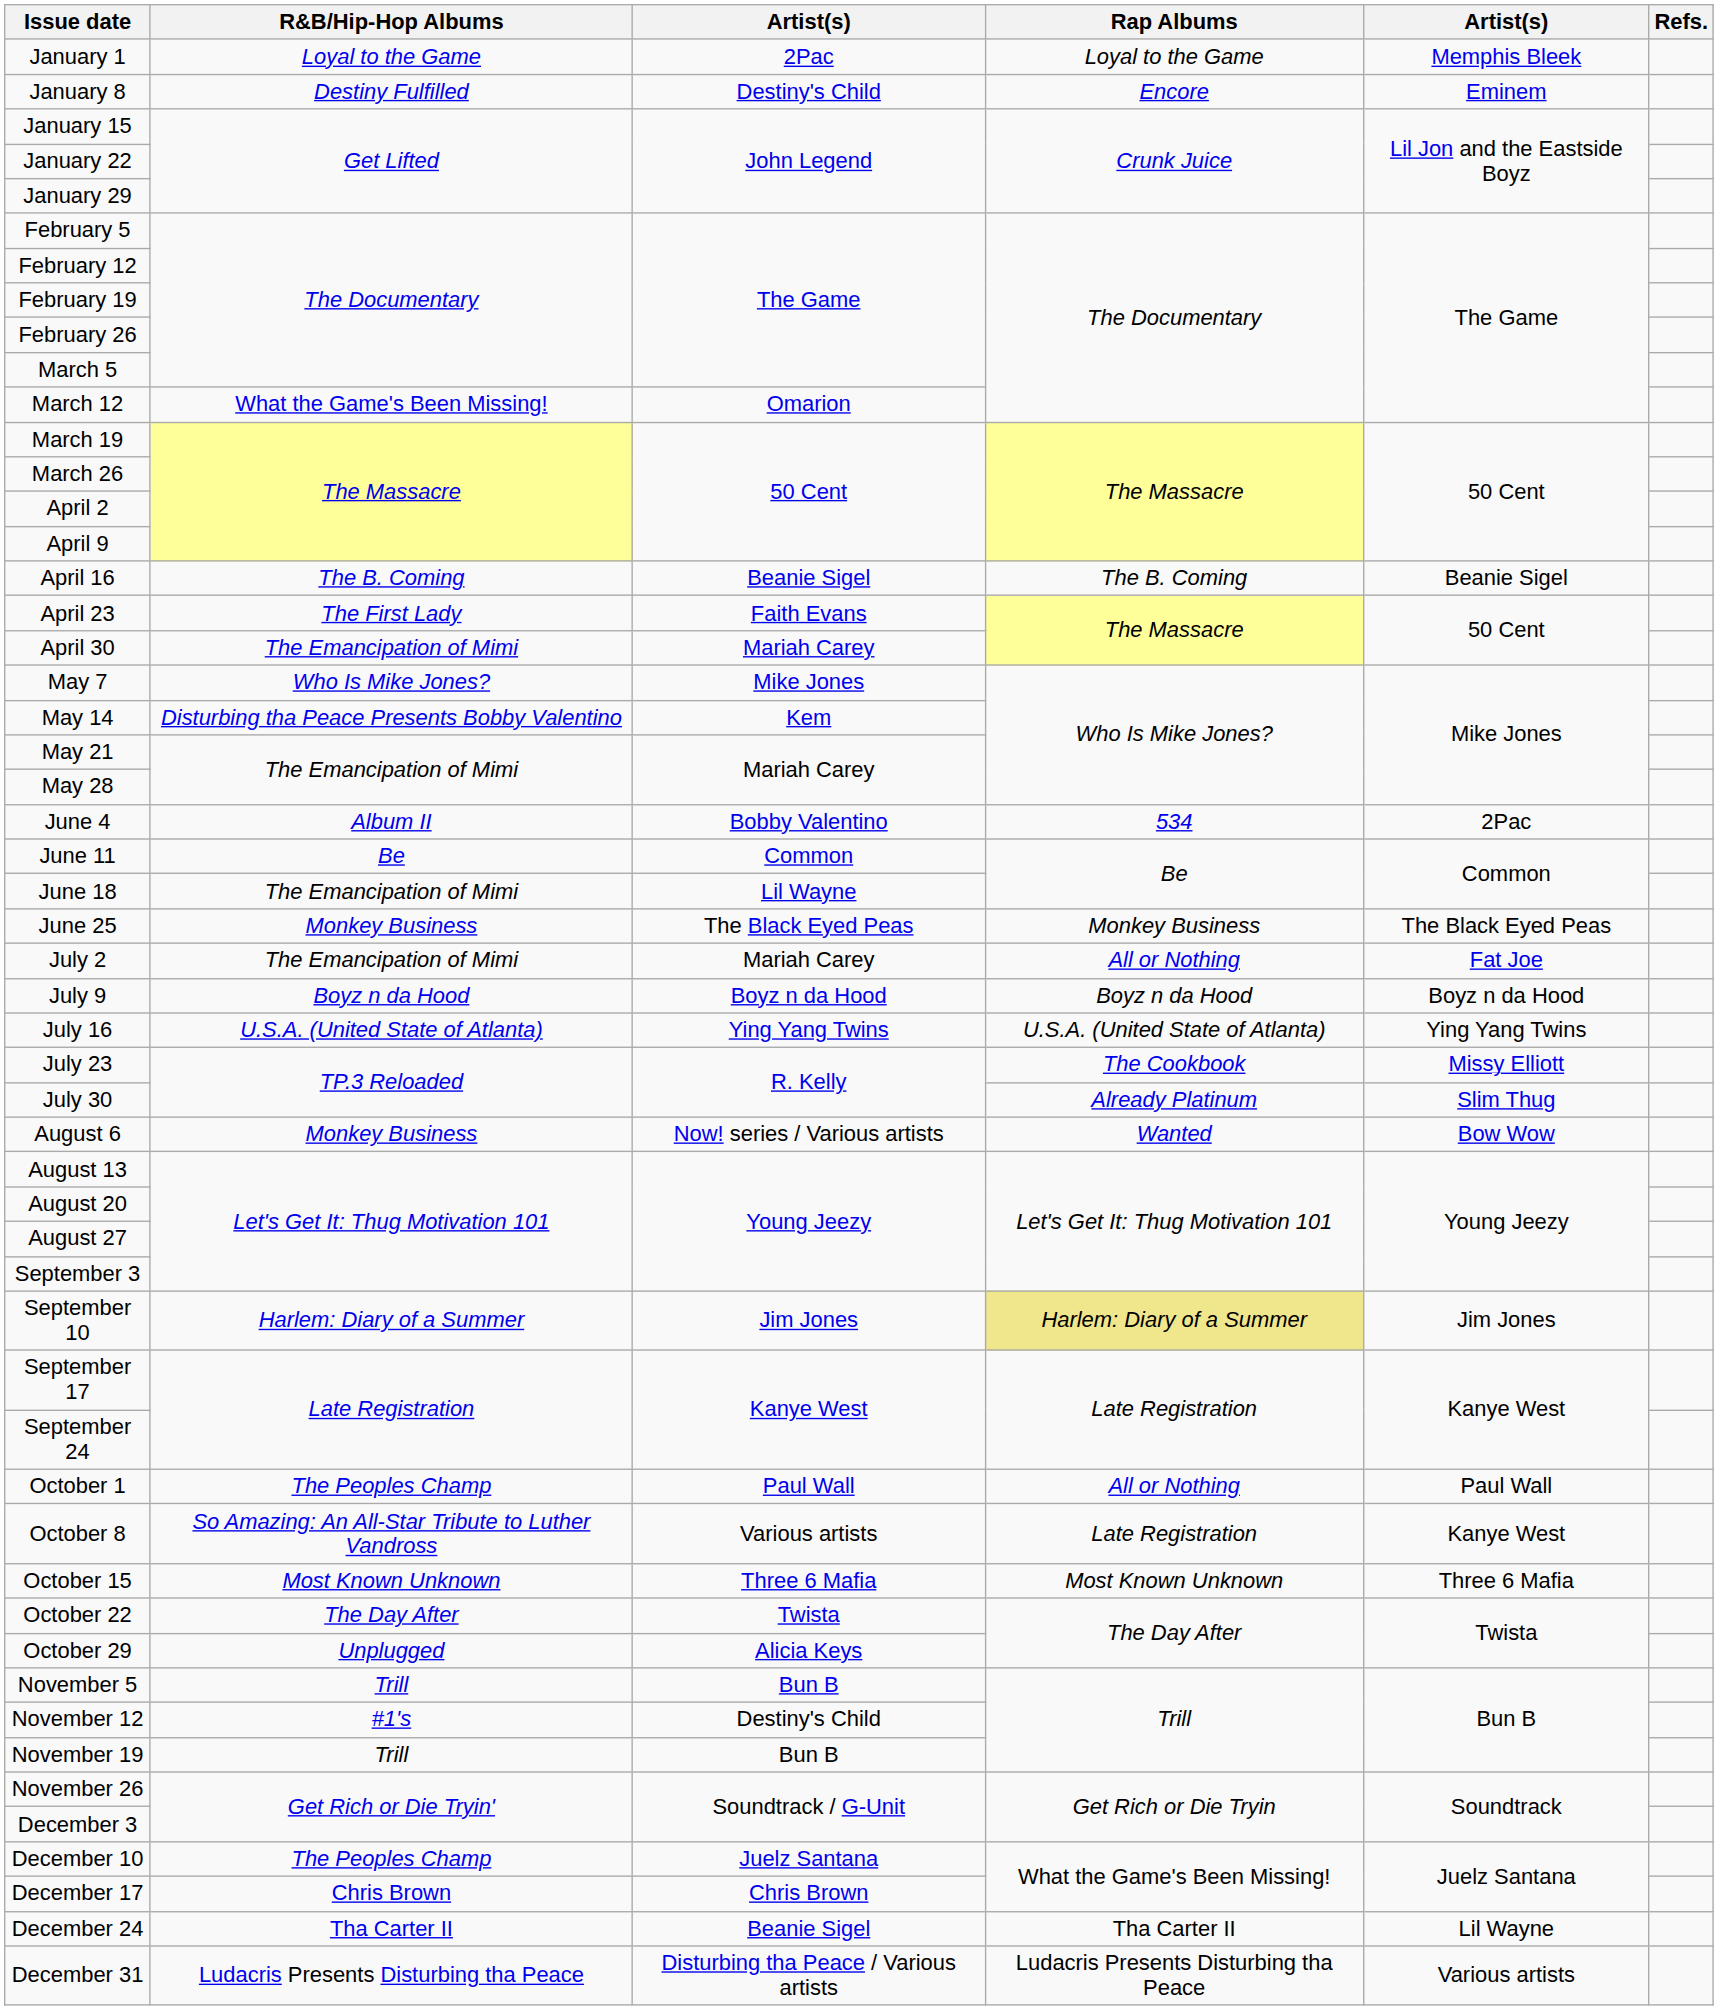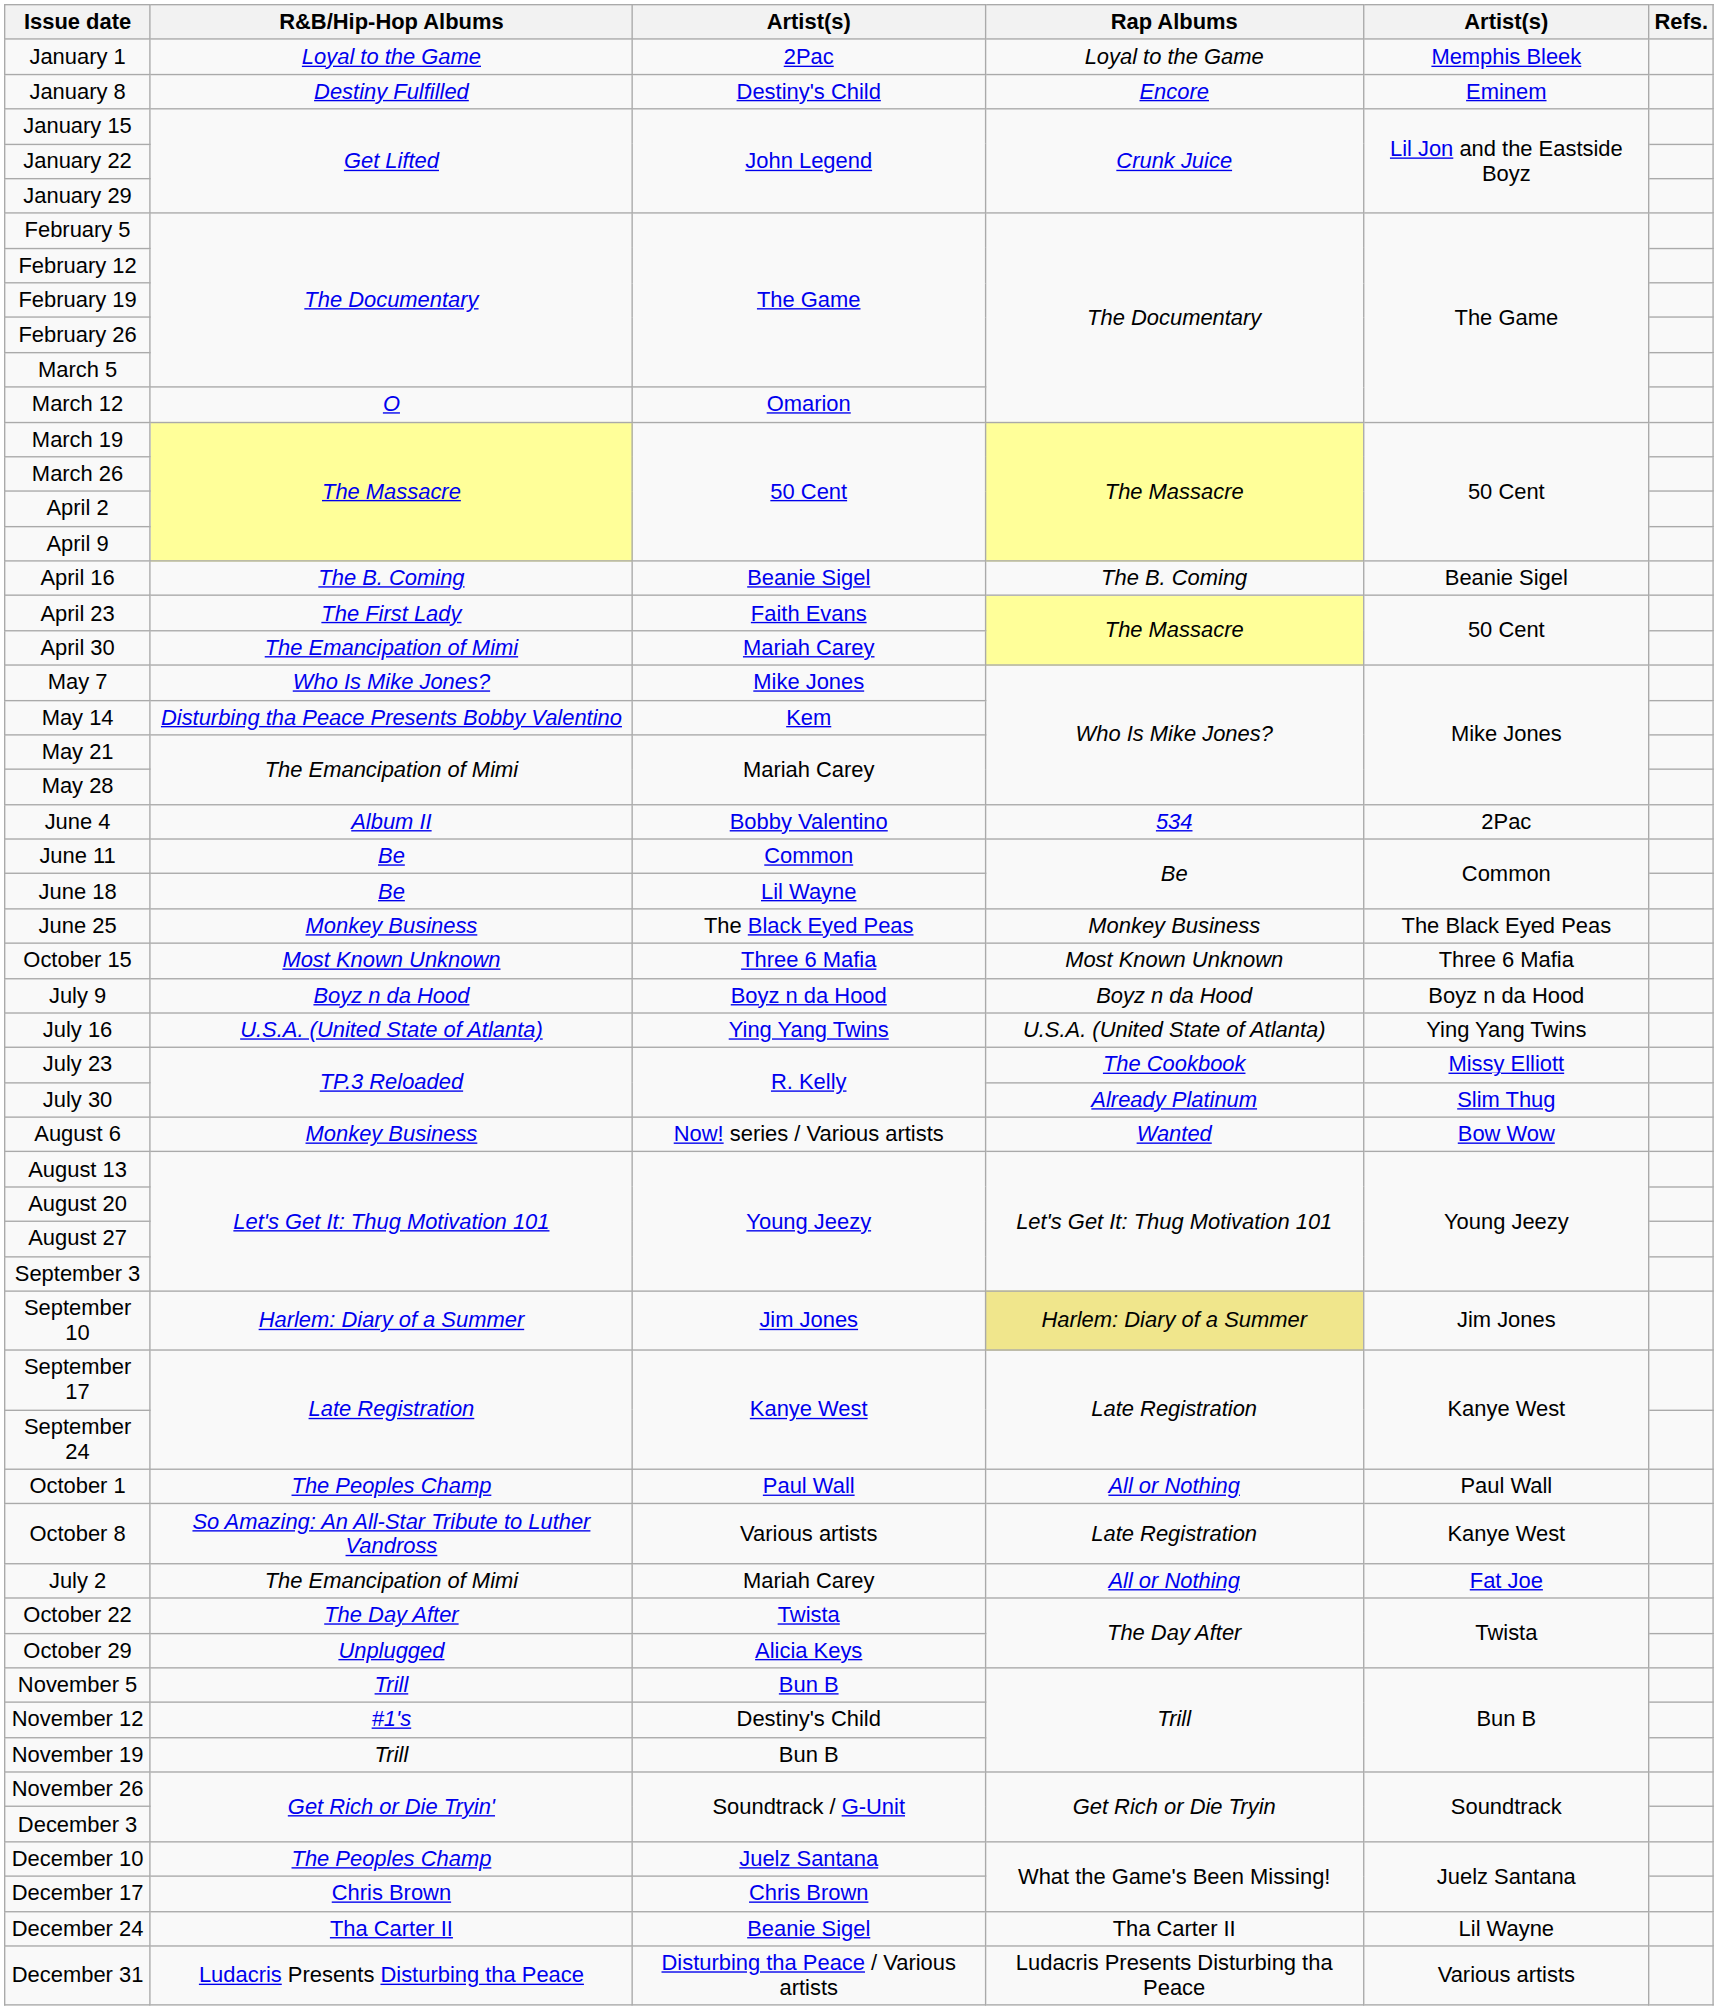 <table class="wikitable" style="text-align: center;">
 <tr>
 <th>Issue date</th>
 <th>R&B/Hip-Hop Albums</th>
 <th>Artist(s)</th>
 <th>Rap Albums</th>
 <th>Artist(s)</th>
 <th>Refs.</th>
 </tr>
 <tr>
 <td>January 1</td>
 <td><em><a href='#'>Loyal to the Game</a></em></td>
 <td><a href='#'>2Pac</a></td>
 <td><em>Loyal to the Game</em></td>
 <td><a href='#'>Memphis Bleek</a></td>
 <td></td>
 </tr>
 <tr>
 <td>January 8</td>
 <td><em><a href='#'>Destiny Fulfilled</a></em></td>
 <td><a href='#'>Destiny's Child</a></td>
 <td><em><a href='#'>Encore</a></em></td>
 <td><a href='#'>Eminem</a></td>
 <td></td>
 </tr>
 <tr>
 <td>January 15</td>
 <td rowspan="3"><em><a href='#'>Get Lifted</a></em></td>
 <td rowspan="3"><a href='#'>John Legend</a></td>
 <td rowspan="3"><em><a href='#'>Crunk Juice</a></em></td>
 <td rowspan="3"><a href='#'>Lil Jon</a> and the Eastside Boyz</td>
 <td></td>
 </tr>
 <tr>
 <td>January 22</td>
 <td></td>
 </tr>
 <tr>
 <td>January 29</td>
 <td></td>
 </tr>
 <tr>
 <td>February 5</td>
 <td rowspan="5"><em><a href='#'>The Documentary</a></em></td>
 <td rowspan="5"><a href='#'>The Game</a></td>
 <td rowspan="6"><em>The Documentary</em></td>
 <td rowspan="6">The Game</td>
 <td></td>
 </tr>
 <tr>
 <td>February 12</td>
 <td></td>
 </tr>
 <tr>
 <td>February 19</td>
 <td></td>
 </tr>
 <tr>
 <td>February 26</td>
 <td></td>
 </tr>
 <tr>
 <td>March 5</td>
 <td></td>
 </tr>
 <tr>
 <td>March 12</td>
-<td></em><a href='#'>What the Game's Been Missing!</a><em></td>
+<td><em><a href='#'>O</a></em></td>
 <td><a href='#'>Omarion</a></td>
 <td></td>
 </tr>
 <tr>
 <td>March 19</td>
 <td rowspan="4" bgcolor=#FFFF99><em><a href='#'>The Massacre</a></em> </td>
 <td rowspan="4"><a href='#'>50 Cent</a></td>
 <td rowspan="4" bgcolor=#FFFF99><em>The Massacre</em> </td>
 <td rowspan="4">50 Cent</td>
 <td></td>
 </tr>
 <tr>
 <td>March 26</td>
 <td></td>
 </tr>
 <tr>
 <td>April 2</td>
 <td></td>
 </tr>
 <tr>
 <td>April 9</td>
 <td></td>
 </tr>
 <tr>
 <td>April 16</td>
 <td><em><a href='#'>The B. Coming</a></em></td>
 <td><a href='#'>Beanie Sigel</a></td>
 <td><em>The B. Coming</em></td>
 <td>Beanie Sigel</td>
 <td></td>
 </tr>
 <tr>
 <td>April 23</td>
 <td><em><a href='#'>The First Lady</a></em></td>
 <td><a href='#'>Faith Evans</a></td>
 <td rowspan="2" bgcolor=#FFFF99><em>The Massacre</em> </td>
 <td rowspan="2">50 Cent</td>
 <td></td>
 </tr>
 <tr>
 <td>April 30</td>
 <td><em><a href='#'>The Emancipation of Mimi</a></em></td>
 <td><a href='#'>Mariah Carey</a></td>
 <td></td>
 </tr>
 <tr>
 <td>May 7</td>
 <td><em><a href='#'>Who Is Mike Jones?</a></em></td>
 <td><a href='#'>Mike Jones</a></td>
 <td rowspan="4"><em>Who Is Mike Jones?</em></td>
 <td rowspan="4">Mike Jones</td>
 <td></td>
 </tr>
 <tr>
 <td>May 14</td>
 <td><em><a href='#'>Disturbing tha Peace Presents Bobby Valentino</a></em></td>
 <td><a href='#'>Kem</a></td>
 <td></td>
 </tr>
 <tr>
 <td>May 21</td>
 <td rowspan="2"><em>The Emancipation of Mimi</em></td>
 <td rowspan="2">Mariah Carey</td>
 <td></td>
 </tr>
 <tr>
 <td>May 28</td>
 <td></td>
 </tr>
 <tr>
 <td>June 4</td>
 <td><em><a href='#'>Album II</a></em></td>
 <td><a href='#'>Bobby Valentino</a></td>
 <td><em><a href='#'>534</a></em></td>
 <td>2Pac</td>
 <td></td>
 </tr>
 <tr>
 <td>June 11</td>
 <td><em><a href='#'>Be</a></em></td>
 <td><a href='#'>Common</a></td>
 <td rowspan="2"><em>Be</em></td>
 <td rowspan="2">Common</td>
 <td></td>
 </tr>
 <tr>
 <td>June 18</td>
-<td><em>The Emancipation of Mimi</em></td>
+<td><em><a href='#'>Be</a></em></td>
 <td><a href='#'>Lil Wayne</a></td>
 <td></td>
 </tr>
 <tr>
 <td>June 25</td>
 <td><em><a href='#'>Monkey Business</a></em></td>
 <td>The <a href='#'>Black Eyed Peas</a></td>
 <td><em>Monkey Business</em></td>
 <td>The Black Eyed Peas</td>
 <td></td>
 </tr>
 <tr>
-<td>July 2</td>
-<td><em>The Emancipation of Mimi</em></td>
-<td>Mariah Carey</td>
-<td><em><a href='#'>All or Nothing</a></em></td>
-<td><a href='#'>Fat Joe</a></td>
+<td>October 15</td>
+<td><em><a href='#'>Most Known Unknown</a></em></td>
+<td><a href='#'>Three 6 Mafia</a></td>
+<td><em>Most Known Unknown</em></td>
+<td>Three 6 Mafia</td>
 <td></td>
 </tr>
 <tr>
 <td>July 9</td>
 <td><em><a href='#'>Boyz n da Hood</a></em></td>
 <td><a href='#'>Boyz n da Hood</a></td>
 <td><em>Boyz n da Hood</em></td>
 <td>Boyz n da Hood</td>
 <td></td>
 </tr>
 <tr>
 <td>July 16</td>
 <td><em><a href='#'>U.S.A. (United State of Atlanta)</a></em></td>
 <td><a href='#'>Ying Yang Twins</a></td>
 <td><em>U.S.A. (United State of Atlanta)</em></td>
 <td>Ying Yang Twins</td>
 <td></td>
 </tr>
 <tr>
 <td>July 23</td>
 <td rowspan="2"><em><a href='#'>TP.3 Reloaded</a></em></td>
 <td rowspan="2"><a href='#'>R. Kelly</a></td>
 <td><em><a href='#'>The Cookbook</a></em></td>
 <td><a href='#'>Missy Elliott</a></td>
 <td></td>
 </tr>
 <tr>
 <td>July 30</td>
 <td><em><a href='#'>Already Platinum</a></em></td>
 <td><a href='#'>Slim Thug</a></td>
 <td></td>
 </tr>
 <tr>
 <td>August 6</td>
 <td><em><a href='#'>Monkey Business</a></em></td>
 <td><a href='#'>Now!</a> series / Various artists</td>
 <td><em><a href='#'>Wanted</a></em></td>
 <td><a href='#'>Bow Wow</a></td>
 <td></td>
 </tr>
 <tr>
 <td>August 13</td>
 <td rowspan="4"><em><a href='#'>Let's Get It: Thug Motivation 101</a></em></td>
 <td rowspan="4"><a href='#'>Young Jeezy</a></td>
 <td rowspan="4"><em>Let's Get It: Thug Motivation 101</em></td>
 <td rowspan="4">Young Jeezy</td>
 <td></td>
 </tr>
 <tr>
 <td>August 20</td>
 <td></td>
 </tr>
 <tr>
 <td>August 27</td>
 <td></td>
 </tr>
 <tr>
 <td>September 3</td>
 <td></td>
 </tr>
 <tr>
 <td>September 10</td>
 <td><em><a href='#'>Harlem: Diary of a Summer</a></em></td>
 <td><a href='#'>Jim Jones</a></td>
 <td style="background: khaki;"><em>Harlem: Diary of a Summer</em></td>
 <td>Jim Jones</td>
 <td></td>
 </tr>
 <tr>
 <td>September 17</td>
 <td rowspan="2"><em><a href='#'>Late Registration</a></em></td>
 <td rowspan="2"><a href='#'>Kanye West</a></td>
 <td rowspan="2"><em>Late Registration</em></td>
 <td rowspan="2">Kanye West</td>
 <td></td>
 </tr>
 <tr>
 <td>September 24</td>
 <td></td>
 </tr>
 <tr>
 <td>October 1</td>
 <td><em><a href='#'>The Peoples Champ</a></em></td>
 <td><a href='#'>Paul Wall</a></td>
 <td><em><a href='#'>All or Nothing</a></em></td>
 <td>Paul Wall</td>
 <td></td>
 </tr>
 <tr>
 <td>October 8</td>
 <td><em><a href='#'>So Amazing: An All-Star Tribute to Luther Vandross</a></em></td>
 <td>Various artists</td>
 <td><em>Late Registration</em></td>
 <td>Kanye West</td>
 <td></td>
 </tr>
 <tr>
-<td>October 15</td>
-<td><em><a href='#'>Most Known Unknown</a></em></td>
-<td><a href='#'>Three 6 Mafia</a></td>
-<td><em>Most Known Unknown</em></td>
-<td>Three 6 Mafia</td>
+<td>July 2</td>
+<td><em>The Emancipation of Mimi</em></td>
+<td>Mariah Carey</td>
+<td><em><a href='#'>All or Nothing</a></em></td>
+<td><a href='#'>Fat Joe</a></td>
 <td></td>
 </tr>
 <tr>
 <td>October 22</td>
 <td><em><a href='#'>The Day After</a></em></td>
 <td><a href='#'>Twista</a></td>
 <td rowspan="2"><em>The Day After</em></td>
 <td rowspan="2">Twista</td>
 <td></td>
 </tr>
 <tr>
 <td>October 29</td>
 <td><em><a href='#'>Unplugged</a></em></td>
 <td><a href='#'>Alicia Keys</a></td>
 <td></td>
 </tr>
 <tr>
 <td>November 5</td>
 <td><em><a href='#'>Trill</a></em></td>
 <td><a href='#'>Bun B</a></td>
 <td rowspan="3"><em>Trill</em></td>
 <td rowspan="3">Bun B</td>
 <td></td>
 </tr>
 <tr>
 <td>November 12</td>
 <td><em><a href='#'>#1's</a></em></td>
 <td>Destiny's Child</td>
 <td></td>
 </tr>
 <tr>
 <td>November 19</td>
 <td><em>Trill</em></td>
 <td>Bun B</td>
 <td></td>
 </tr>
 <tr>
 <td>November 26</td>
 <td rowspan="2"><em><a href='#'>Get Rich or Die Tryin'</a></em></td>
 <td rowspan="2">Soundtrack / <a href='#'>G-Unit</a></td>
 <td rowspan="2"><em>Get Rich or Die Tryin<strong></td>
 <td rowspan="2">Soundtrack</td>
 <td></td>
 </tr>
 <tr>
 <td>December 3</td>
 <td></td>
 </tr>
 <tr>
 <td>December 10</td>
 <td><em><a href='#'>The Peoples Champ</a></em></td>
 <td><a href='#'>Juelz Santana</a></td>
 <td rowspan="2"></em>What the Game's Been Missing!<em></td>
 <td rowspan="2">Juelz Santana</td>
 <td></td>
 </tr>
 <tr>
 <td>December 17</td>
 <td></em><a href='#'>Chris Brown</a><em></td>
 <td><a href='#'>Chris Brown</a></td>
 <td></td>
 </tr>
 <tr>
 <td>December 24</td>
 <td></em><a href='#'>Tha Carter II</a><em></td>
 <td><a href='#'>Beanie Sigel</a></td>
 <td></em>Tha Carter II<em></td>
 <td>Lil Wayne</td>
 <td></td>
 </tr>
 <tr>
 <td>December 31</td>
 <td><a href='#'>Ludacris</a> Presents </em><a href='#'>Disturbing tha Peace</a><em></td>
 <td><a href='#'>Disturbing tha Peace</a> / Various artists</td>
 <td>Ludacris Presents </em>Disturbing tha Peace<em></td>
 <td>Various artists</td>
 <td></td>
 </tr>
 </table>
